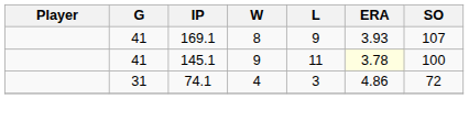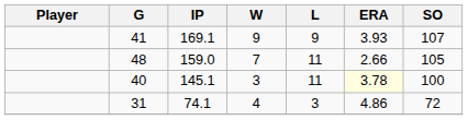 <table class="wikitable sortable">
 <tr>
 <th bgcolor="#DDDDFF" width="16%">Player</th>
 <th bgcolor="#DDDDFF" width="9%">G</th>
 <th bgcolor="#DDDDFF" width="9%">IP</th>
 <th bgcolor="#DDDDFF" width="9%">W</th>
 <th bgcolor="#DDDDFF" width="9%">L</th>
 <th bgcolor="#DDDDFF" width="9%">ERA</th>
 <th bgcolor="#DDDDFF" width="9%">SO</th>
 </tr>
 <tr align="center">
 <td></td>
 <td>41</td>
 <td>169.1</td>
-<td>8</td>
+<td>9</td>
 <td>9</td>
 <td>3.93</td>
 <td>107</td>
 </tr>
 <tr align="center">
 <td></td>
-<td>41</td>
+<td>48</td>
+<td>159.0</td>
+<td>7</td>
+<td>11</td>
+<td>2.66</td>
+<td>105</td>
+</tr>
+<tr align="center">
+<td></td>
+<td>40</td>
 <td>145.1</td>
-<td>9</td>
+<td>3</td>
 <td>11</td>
 <td style="background: lightyellow;">3.78</td>
 <td>100</td>
 </tr>
 <tr align="center">
 <td></td>
 <td>31</td>
 <td>74.1</td>
 <td>4</td>
 <td>3</td>
 <td>4.86</td>
 <td>72</td>
 </tr>
 <tr align="center">
 </tr>
 </table>
